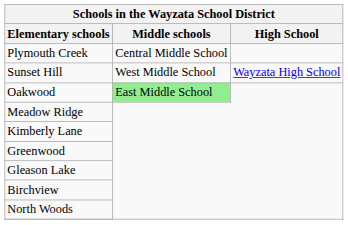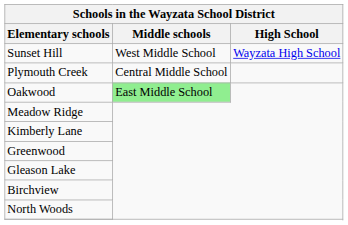 <table class="wikitable" style="margin: 1em auto 1em auto">
 <tr>
 <th colspan="3">Schools in the Wayzata School District</th>
 </tr>
 <tr>
 <th>Elementary schools</th>
 <th>Middle schools</th>
 <th>High School</th>
 </tr>
 <tr>
+<td>Sunset Hill</td>
+<td>West Middle School</td>
+<td><a href='#'>Wayzata High School</a></td>
+</tr>
+<tr>
 <td>Plymouth Creek</td>
 <td>Central Middle School</td>
 <td></td>
-</tr>
-<tr>
-<td>Sunset Hill</td>
-<td>West Middle School</td>
-<td><a href='#'>Wayzata High School</a></td>
 </tr>
 <tr>
 <td>Oakwood</td>
 <td style="background: lightgreen;">East Middle School</td>
 </tr>
 <tr>
 <td>Meadow Ridge</td>
 </tr>
 <tr>
 <td>Kimberly Lane</td>
 </tr>
 <tr>
 <td>Greenwood</td>
 </tr>
 <tr>
 <td>Gleason Lake</td>
 </tr>
 <tr>
 <td>Birchview</td>
 </tr>
 <tr>
 <td>North Woods</td>
 </tr>
 <tr>
 </tr>
 </table>
